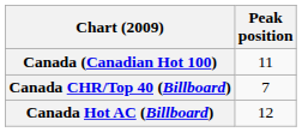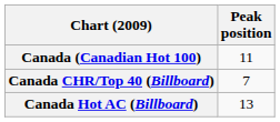 <table class="wikitable sortable plainrowheaders" style="text-align:center;">
 <tr>
 <th scope="col">Chart (2009)</th>
 <th scope="col">Peak<br>position</th>
 </tr>
 <tr>
 <th scope="row">Canada (<a href='#'>Canadian Hot 100</a>)</th>
 <td>11</td>
 </tr>
 <tr>
 <th scope="row">Canada <a href='#'>CHR/Top 40</a> (<em><a href='#'>Billboard</a></em>)</th>
 <td>7</td>
 </tr>
 <tr>
 <th scope="row">Canada <a href='#'>Hot AC</a> (<em><a href='#'>Billboard</a></em>)</th>
-<td>12</td>
+<td>13</td>
 </tr>
 </table>
